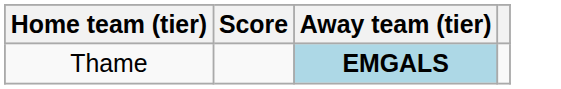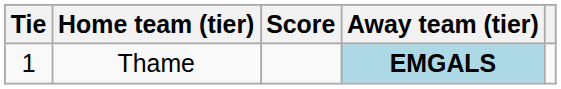 <table class="wikitable" style="text-align:center; font-size:85%">
 <tr>
+<th>Tie</th>
 <th>Home team (tier)</th>
 <th>Score</th>
 <th>Away team (tier)</th>
 <th></th>
 </tr>
 <tr>
+<td align="center">1</td>
 <td>Thame</td>
 <td align="center"></td>
 <td style="background: lightblue;"><strong>EMGALS</strong></td>
 <td></td>
 </tr>
 </table>
